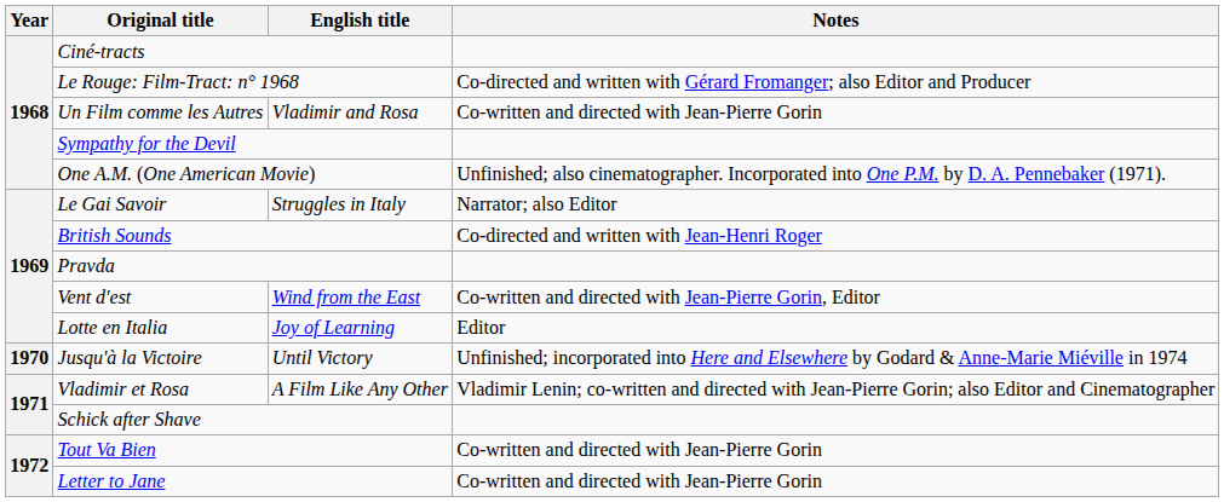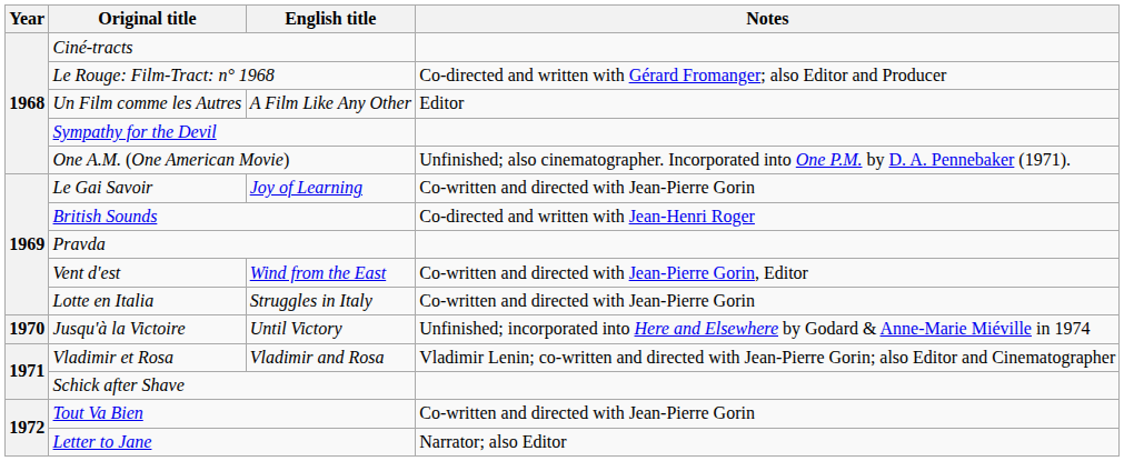 <table class="wikitable sortable plainrowheaders">
 <tr>
 <th scope="col">Year</th>
 <th scope="col">Original title</th>
 <th>English title</th>
 <th scope="col" class="unsortable">Notes</th>
 </tr>
 <tr>
 <th rowspan="5">1968</th>
 <td colspan="2" scope="row"><em>Ciné-tracts</em></td>
 <td></td>
 </tr>
 <tr>
 <td colspan="2" scope="row"><em>Le Rouge: Film-Tract: n° 1968</em></td>
 <td>Co-directed and written with <a href='#'>Gérard Fromanger</a>; also Editor and Producer</td>
 </tr>
 <tr>
 <td scope="row"><em>Un Film comme les Autres</em></td>
-<td><em>Vladimir and Rosa</em></td>
-<td>Co-written and directed with Jean-Pierre Gorin</td>
+<td><em>A Film Like Any Other</em></td>
+<td>Editor</td>
 </tr>
 <tr>
 <td colspan="2" scope="row"><em><a href='#'>Sympathy for the Devil</a></em></td>
 <td></td>
 </tr>
 <tr>
 <td colspan="2" scope="row"><em>One A.M.</em> (<em>One American Movie</em>)</td>
 <td>Unfinished; also cinematographer. Incorporated into <em><a href='#'>One P.M.</a></em> by <a href='#'>D. A. Pennebaker</a> (1971).</td>
 </tr>
 <tr>
 <th rowspan="5">1969</th>
 <td scope="row"><em>Le Gai Savoir</em></td>
-<td><em>Struggles in Italy</em></td>
-<td>Narrator; also Editor</td>
+<td><em><a href='#'>Joy of Learning</a></em></td>
+<td>Co-written and directed with Jean-Pierre Gorin</td>
 </tr>
 <tr>
 <td colspan="2" scope="row"><em><a href='#'>British Sounds</a></em></td>
 <td>Co-directed and written with <a href='#'>Jean-Henri Roger</a></td>
 </tr>
 <tr>
 <td colspan="2" scope="row"><em>Pravda</em></td>
 <td></td>
 </tr>
 <tr>
 <td scope="row"><em>Vent d'est</em></td>
 <td><em><a href='#'>Wind from the East</a></em></td>
 <td>Co-written and directed with <a href='#'>Jean-Pierre Gorin</a>, Editor</td>
 </tr>
 <tr>
 <td scope="row"><em>Lotte en Italia</em></td>
-<td><em><a href='#'>Joy of Learning</a></em></td>
-<td>Editor</td>
+<td><em>Struggles in Italy</em></td>
+<td>Co-written and directed with Jean-Pierre Gorin</td>
 </tr>
 <tr>
 <th>1970</th>
 <td scope="row"><em>Jusqu'à la Victoire</em></td>
 <td><em>Until Victory</em></td>
 <td>Unfinished; incorporated into <em><a href='#'>Here and Elsewhere</a></em> by  Godard & <a href='#'>Anne-Marie Miéville</a> in 1974</td>
 </tr>
 <tr>
 <th rowspan="2">1971</th>
 <td scope="row"><em>Vladimir et Rosa</em></td>
-<td><em>A Film Like Any Other</em></td>
+<td><em>Vladimir and Rosa</em></td>
 <td>Vladimir Lenin; co-written and directed with Jean-Pierre Gorin; also Editor and Cinematographer</td>
 </tr>
 <tr>
 <td colspan="2" scope="row"><em>Schick after Shave</em></td>
 <td></td>
 </tr>
 <tr>
 <th rowspan="2">1972</th>
 <td colspan="2" scope="row"><em><a href='#'>Tout Va Bien</a></em></td>
 <td>Co-written and directed with Jean-Pierre Gorin</td>
 </tr>
 <tr>
 <td colspan="2" scope="row"><em><a href='#'>Letter to Jane</a></em></td>
-<td>Co-written and directed with Jean-Pierre Gorin</td>
+<td>Narrator; also Editor</td>
 </tr>
 <tr>
 </tr>
 </table>
